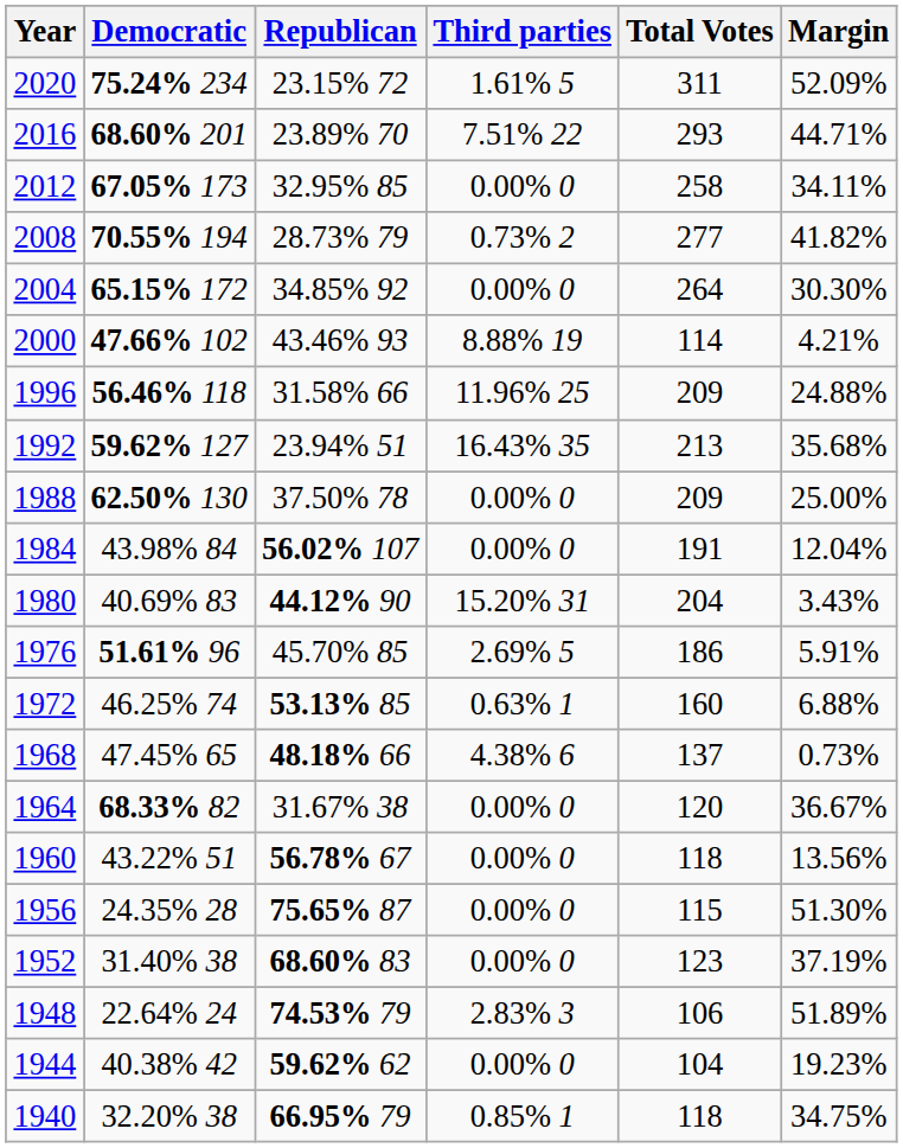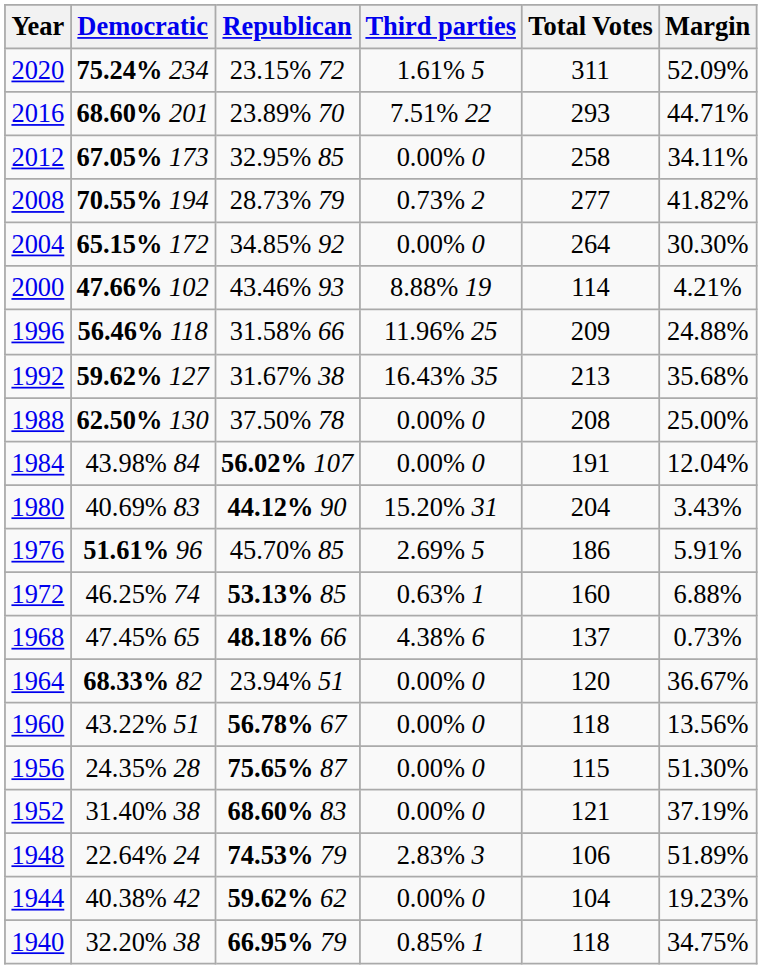 <table class="wikitable mw-collapsible" style="float:center; margin:1em; font-size:95%;">
 <tr style="background:lightgrey;">
 <th>Year</th>
 <th><a href='#'>Democratic</a></th>
 <th><a href='#'>Republican</a></th>
 <th><a href='#'>Third parties</a></th>
 <th>Total Votes</th>
 <th>Margin</th>
 </tr>
 <tr>
 <td align="center" ><a href='#'>2020</a></td>
 <td align="center" ><strong>75.24%</strong> <em>234</em></td>
 <td align="center" >23.15% <em>72</em></td>
 <td align="center" >1.61% <em>5</em></td>
 <td align="center" >311</td>
 <td align="center" >52.09%</td>
 </tr>
 <tr>
 <td align="center" ><a href='#'>2016</a></td>
 <td align="center" ><strong>68.60%</strong> <em>201</em></td>
 <td align="center" >23.89% <em>70</em></td>
 <td align="center" >7.51% <em>22</em></td>
 <td align="center" >293</td>
 <td align="center" >44.71%</td>
 </tr>
 <tr>
 <td align="center" ><a href='#'>2012</a></td>
 <td align="center" ><strong>67.05%</strong> <em>173</em></td>
 <td align="center" >32.95% <em>85</em></td>
 <td align="center" >0.00% <em>0</em></td>
 <td align="center" >258</td>
 <td align="center" >34.11%</td>
 </tr>
 <tr>
 <td align="center" ><a href='#'>2008</a></td>
 <td align="center" ><strong>70.55%</strong> <em>194</em></td>
 <td align="center" >28.73% <em>79</em></td>
 <td align="center" >0.73% <em>2</em></td>
 <td align="center" >277</td>
 <td align="center" >41.82%</td>
 </tr>
 <tr>
 <td align="center" ><a href='#'>2004</a></td>
 <td align="center" ><strong>65.15%</strong> <em>172</em></td>
 <td align="center" >34.85% <em>92</em></td>
 <td align="center" >0.00% <em>0</em></td>
 <td align="center" >264</td>
 <td align="center" >30.30%</td>
 </tr>
 <tr>
 <td align="center" ><a href='#'>2000</a></td>
 <td align="center" ><strong>47.66%</strong> <em>102</em></td>
 <td align="center" >43.46% <em>93</em></td>
 <td align="center" >8.88% <em>19</em></td>
 <td align="center" >114</td>
 <td align="center" >4.21%</td>
 </tr>
 <tr>
 <td align="center" ><a href='#'>1996</a></td>
 <td align="center" ><strong>56.46%</strong> <em>118</em></td>
 <td align="center" >31.58% <em>66</em></td>
 <td align="center" >11.96% <em>25</em></td>
 <td align="center" >209</td>
 <td align="center" >24.88%</td>
 </tr>
 <tr>
 <td align="center" ><a href='#'>1992</a></td>
 <td align="center" ><strong>59.62%</strong> <em>127</em></td>
-<td align="center" >23.94% <em>51</em></td>
+<td align="center" >31.67% <em>38</em></td>
 <td align="center" >16.43% <em>35</em></td>
 <td align="center" >213</td>
 <td align="center" >35.68%</td>
 </tr>
 <tr>
 <td align="center" ><a href='#'>1988</a></td>
 <td align="center" ><strong>62.50%</strong> <em>130</em></td>
 <td align="center" >37.50% <em>78</em></td>
 <td align="center" >0.00% <em>0</em></td>
-<td align="center" >209</td>
+<td align="center" >208</td>
 <td align="center" >25.00%</td>
 </tr>
 <tr>
 <td align="center" ><a href='#'>1984</a></td>
 <td align="center" >43.98% <em>84</em></td>
 <td align="center" ><strong>56.02%</strong> <em>107</em></td>
 <td align="center" >0.00% <em>0</em></td>
 <td align="center" >191</td>
 <td align="center" >12.04%</td>
 </tr>
 <tr>
 <td align="center" ><a href='#'>1980</a></td>
 <td align="center" >40.69% <em>83</em></td>
 <td align="center" ><strong>44.12%</strong> <em>90</em></td>
 <td align="center" >15.20% <em>31</em></td>
 <td align="center" >204</td>
 <td align="center" >3.43%</td>
 </tr>
 <tr>
 <td align="center" ><a href='#'>1976</a></td>
 <td align="center" ><strong>51.61%</strong> <em>96</em></td>
 <td align="center" >45.70% <em>85</em></td>
 <td align="center" >2.69% <em>5</em></td>
 <td align="center" >186</td>
 <td align="center" >5.91%</td>
 </tr>
 <tr>
 <td align="center" ><a href='#'>1972</a></td>
 <td align="center" >46.25% <em>74</em></td>
 <td align="center" ><strong>53.13%</strong> <em>85</em></td>
 <td align="center" >0.63% <em>1</em></td>
 <td align="center" >160</td>
 <td align="center" >6.88%</td>
 </tr>
 <tr>
 <td align="center" ><a href='#'>1968</a></td>
 <td align="center" >47.45% <em>65</em></td>
 <td align="center" ><strong>48.18%</strong> <em>66</em></td>
 <td align="center" >4.38% <em>6</em></td>
 <td align="center" >137</td>
 <td align="center" >0.73%</td>
 </tr>
 <tr>
 <td align="center" ><a href='#'>1964</a></td>
 <td align="center" ><strong>68.33%</strong> <em>82</em></td>
-<td align="center" >31.67% <em>38</em></td>
+<td align="center" >23.94% <em>51</em></td>
 <td align="center" >0.00% <em>0</em></td>
 <td align="center" >120</td>
 <td align="center" >36.67%</td>
 </tr>
 <tr>
 <td align="center" ><a href='#'>1960</a></td>
 <td align="center" >43.22% <em>51</em></td>
 <td align="center" ><strong>56.78%</strong> <em>67</em></td>
 <td align="center" >0.00% <em>0</em></td>
 <td align="center" >118</td>
 <td align="center" >13.56%</td>
 </tr>
 <tr>
 <td align="center" ><a href='#'>1956</a></td>
 <td align="center" >24.35% <em>28</em></td>
 <td align="center" ><strong>75.65%</strong> <em>87</em></td>
 <td align="center" >0.00% <em>0</em></td>
 <td align="center" >115</td>
 <td align="center" >51.30%</td>
 </tr>
 <tr>
 <td align="center" ><a href='#'>1952</a></td>
 <td align="center" >31.40% <em>38</em></td>
 <td align="center" ><strong>68.60%</strong> <em>83</em></td>
 <td align="center" >0.00% <em>0</em></td>
-<td align="center" >123</td>
+<td align="center" >121</td>
 <td align="center" >37.19%</td>
 </tr>
 <tr>
 <td align="center" ><a href='#'>1948</a></td>
 <td align="center" >22.64% <em>24</em></td>
 <td align="center" ><strong>74.53%</strong> <em>79</em></td>
 <td align="center" >2.83% <em>3</em></td>
 <td align="center" >106</td>
 <td align="center" >51.89%</td>
 </tr>
 <tr>
 <td align="center" ><a href='#'>1944</a></td>
 <td align="center" >40.38% <em>42</em></td>
 <td align="center" ><strong>59.62%</strong> <em>62</em></td>
 <td align="center" >0.00% <em>0</em></td>
 <td align="center" >104</td>
 <td align="center" >19.23%</td>
 </tr>
 <tr>
 <td align="center" ><a href='#'>1940</a></td>
 <td align="center" >32.20% <em>38</em></td>
 <td align="center" ><strong>66.95%</strong> <em>79</em></td>
 <td align="center" >0.85% <em>1</em></td>
 <td align="center" >118</td>
 <td align="center" >34.75%</td>
 </tr>
 </table>
